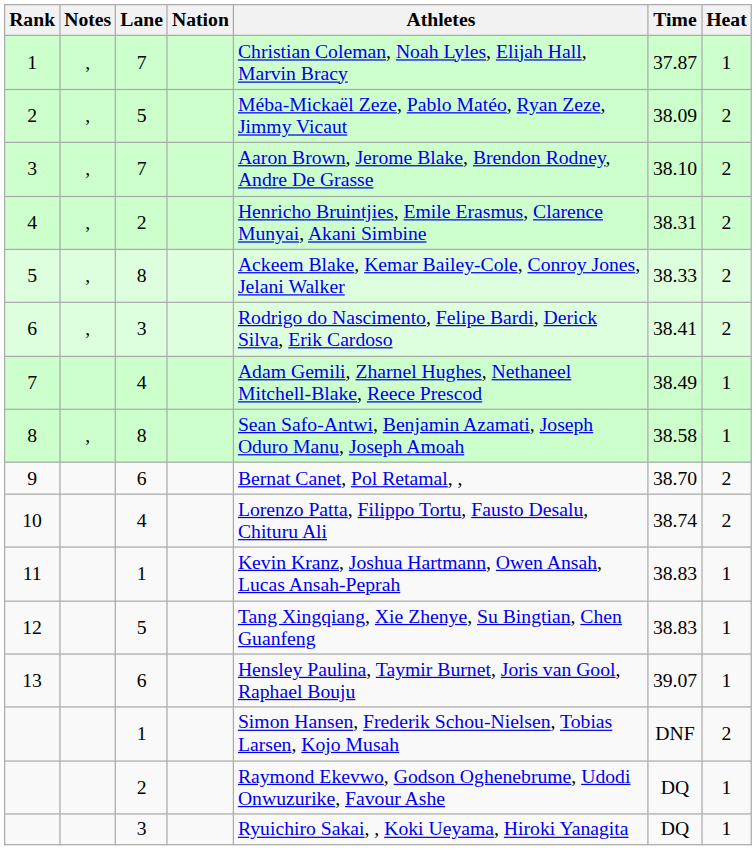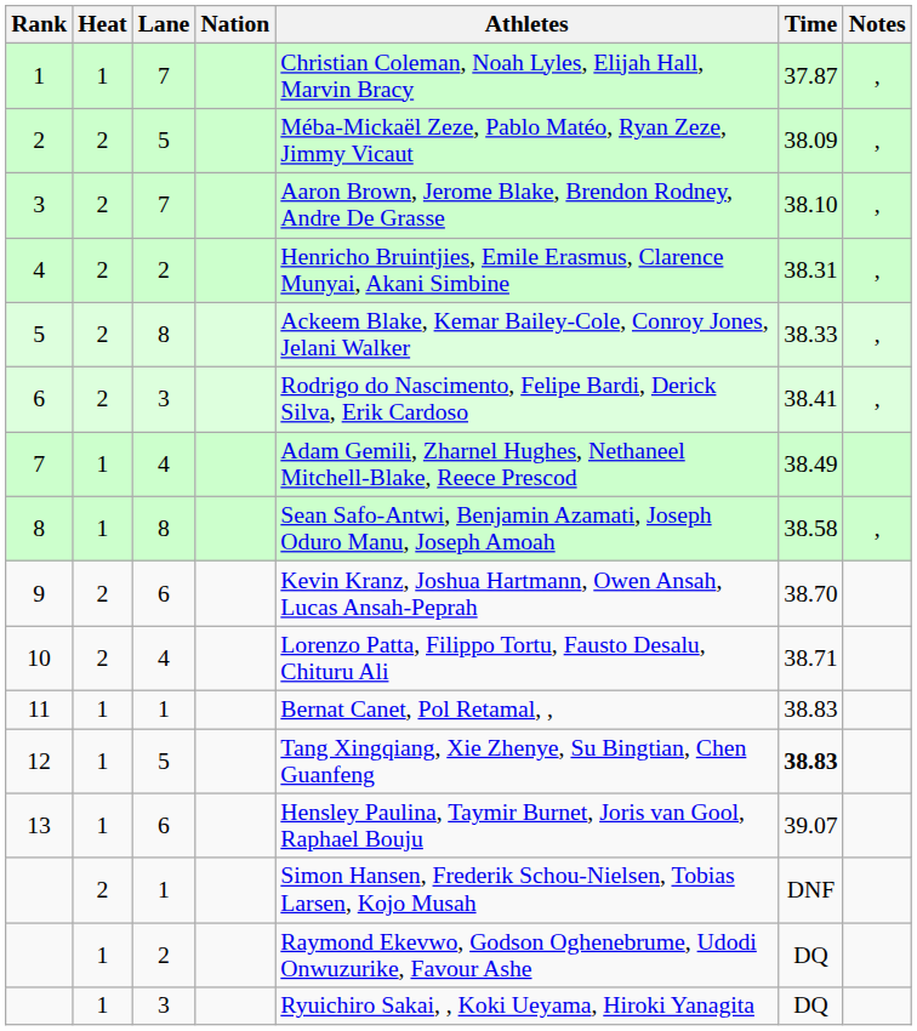 <table class="wikitable sortable" style="text-align:center">
 <tr>
 <th>Rank</th>
-<th>Notes</th>
+<th>Heat</th>
 <th>Lane</th>
 <th>Nation</th>
 <th>Athletes</th>
 <th>Time</th>
-<th>Heat</th>
+<th>Notes</th>
 </tr>
 <tr bgcolor=ccffcc>
 <td>1</td>
-<td>, </td>
+<td>1</td>
 <td>7</td>
 <td align=left></td>
 <td align=left><a href='#'>Christian Coleman</a>, <a href='#'>Noah Lyles</a>, <a href='#'>Elijah Hall</a>, <a href='#'>Marvin Bracy</a></td>
 <td>37.87</td>
-<td>1</td>
+<td>, </td>
 </tr>
 <tr bgcolor=ccffcc>
 <td>2</td>
-<td>, </td>
+<td>2</td>
 <td>5</td>
 <td align=left></td>
 <td align=left><a href='#'>Méba-Mickaël Zeze</a>, <a href='#'>Pablo Matéo</a>, <a href='#'>Ryan Zeze</a>, <a href='#'>Jimmy Vicaut</a></td>
 <td>38.09</td>
-<td>2</td>
+<td>, </td>
 </tr>
 <tr bgcolor=ccffcc>
 <td>3</td>
-<td>, </td>
+<td>2</td>
 <td>7</td>
 <td align=left></td>
 <td align=left><a href='#'>Aaron Brown</a>, <a href='#'>Jerome Blake</a>, <a href='#'>Brendon Rodney</a>, <a href='#'>Andre De Grasse</a></td>
 <td>38.10</td>
-<td>2</td>
+<td>, </td>
 </tr>
 <tr bgcolor=ccffcc>
 <td>4</td>
-<td>, </td>
+<td>2</td>
 <td>2</td>
 <td align=left></td>
 <td align=left><a href='#'>Henricho Bruintjies</a>, <a href='#'>Emile Erasmus</a>, <a href='#'>Clarence Munyai</a>, <a href='#'>Akani Simbine</a></td>
 <td>38.31</td>
-<td>2</td>
+<td>, </td>
 </tr>
 <tr bgcolor=ddffdd>
 <td>5</td>
-<td>, </td>
+<td>2</td>
 <td>8</td>
 <td align=left></td>
 <td align=left><a href='#'>Ackeem Blake</a>, <a href='#'>Kemar Bailey-Cole</a>, <a href='#'>Conroy Jones</a>, <a href='#'>Jelani Walker</a></td>
 <td>38.33</td>
-<td>2</td>
+<td>, </td>
 </tr>
 <tr bgcolor=ddffdd>
 <td>6</td>
-<td>, </td>
+<td>2</td>
 <td>3</td>
 <td align=left></td>
 <td align=left><a href='#'>Rodrigo do Nascimento</a>, <a href='#'>Felipe Bardi</a>, <a href='#'>Derick Silva</a>,  <a href='#'>Erik Cardoso</a></td>
 <td>38.41</td>
-<td>2</td>
+<td>, </td>
 </tr>
 <tr bgcolor=ccffcc>
 <td>7</td>
-<td></td>
+<td>1</td>
 <td>4</td>
 <td align=left></td>
 <td align=left><a href='#'>Adam Gemili</a>, <a href='#'>Zharnel Hughes</a>, <a href='#'>Nethaneel Mitchell-Blake</a>, <a href='#'>Reece Prescod</a></td>
 <td>38.49</td>
-<td>1</td>
+<td></td>
 </tr>
 <tr bgcolor=ccffcc>
 <td>8</td>
-<td>, </td>
+<td>1</td>
 <td>8</td>
 <td align=left></td>
 <td align=left><a href='#'>Sean Safo-Antwi</a>, <a href='#'>Benjamin Azamati</a>, <a href='#'>Joseph Oduro Manu</a>, <a href='#'>Joseph Amoah</a></td>
 <td>38.58</td>
-<td>1</td>
+<td>, </td>
 </tr>
 <tr>
 <td>9</td>
-<td></td>
+<td>2</td>
 <td>6</td>
 <td align=left></td>
-<td align=left><a href='#'>Bernat Canet</a>, <a href='#'>Pol Retamal</a>, , </td>
+<td align=left><a href='#'>Kevin Kranz</a>, <a href='#'>Joshua Hartmann</a>, <a href='#'>Owen Ansah</a>, <a href='#'>Lucas Ansah-Peprah</a></td>
 <td>38.70</td>
-<td>2</td>
+<td></td>
 </tr>
 <tr>
 <td>10</td>
-<td></td>
+<td>2</td>
 <td>4</td>
 <td align=left></td>
 <td align=left><a href='#'>Lorenzo Patta</a>, <a href='#'>Filippo Tortu</a>, <a href='#'>Fausto Desalu</a>, <a href='#'>Chituru Ali</a></td>
-<td>38.74</td>
-<td>2</td>
+<td>38.71</td>
+<td></td>
 </tr>
 <tr>
 <td>11</td>
-<td></td>
+<td>1</td>
 <td>1</td>
 <td align=left></td>
-<td align=left><a href='#'>Kevin Kranz</a>, <a href='#'>Joshua Hartmann</a>, <a href='#'>Owen Ansah</a>, <a href='#'>Lucas Ansah-Peprah</a></td>
+<td align=left><a href='#'>Bernat Canet</a>, <a href='#'>Pol Retamal</a>, , </td>
 <td>38.83</td>
-<td>1</td>
+<td></td>
 </tr>
 <tr>
 <td>12</td>
-<td></td>
+<td>1</td>
 <td>5</td>
 <td align=left></td>
 <td align=left><a href='#'>Tang Xingqiang</a>, <a href='#'>Xie Zhenye</a>, <a href='#'>Su Bingtian</a>,  <a href='#'>Chen Guanfeng</a></td>
-<td>38.83</td>
-<td>1</td>
+<td><strong>38.83</strong></td>
+<td></td>
 </tr>
 <tr>
 <td>13</td>
-<td></td>
+<td>1</td>
 <td>6</td>
 <td align=left></td>
 <td align=left><a href='#'>Hensley Paulina</a>, <a href='#'>Taymir Burnet</a>, <a href='#'>Joris van Gool</a>, <a href='#'>Raphael Bouju</a></td>
 <td>39.07</td>
-<td>1</td>
+<td></td>
 </tr>
 <tr>
 <td></td>
-<td></td>
+<td>2</td>
 <td>1</td>
 <td align=left></td>
 <td align=left><a href='#'>Simon Hansen</a>, <a href='#'>Frederik Schou-Nielsen</a>, <a href='#'>Tobias Larsen</a>, <a href='#'>Kojo Musah</a></td>
 <td>DNF</td>
-<td>2</td>
+<td></td>
 </tr>
 <tr>
 <td></td>
-<td></td>
+<td>1</td>
 <td>2</td>
 <td align=left></td>
 <td align=left><a href='#'>Raymond Ekevwo</a>, <a href='#'>Godson Oghenebrume</a>, <a href='#'>Udodi Onwuzurike</a>, <a href='#'>Favour Ashe</a></td>
 <td>DQ</td>
-<td>1</td>
+<td></td>
 </tr>
 <tr>
 <td></td>
-<td></td>
+<td>1</td>
 <td>3</td>
 <td align=left></td>
 <td align=left><a href='#'>Ryuichiro Sakai</a>, , <a href='#'>Koki Ueyama</a>, <a href='#'>Hiroki Yanagita</a></td>
 <td>DQ</td>
-<td>1</td>
+<td></td>
 </tr>
 </table>
